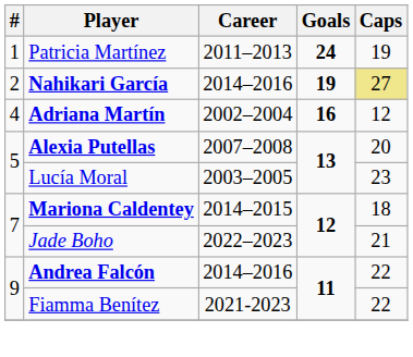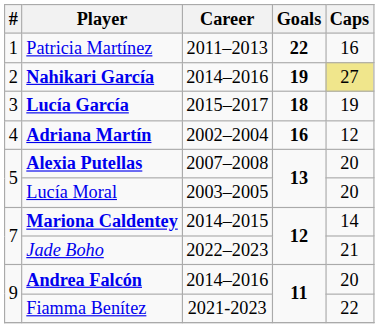 <table class="wikitable" style="text-align: center;">
 <tr>
 <th>#</th>
 <th>Player</th>
 <th>Career</th>
 <th>Goals</th>
 <th>Caps</th>
 </tr>
 <tr>
 <td>1</td>
 <td style="text-align:left;"><a href='#'>Patricia Martínez</a></td>
 <td>2011–2013</td>
-<td><strong>24</strong></td>
-<td>19</td>
+<td><strong>22</strong></td>
+<td>16</td>
 </tr>
 <tr>
 <td>2</td>
 <td style="text-align:left;"><strong><a href='#'>Nahikari García</a></strong></td>
 <td>2014–2016</td>
 <td><strong>19</strong></td>
 <td style="background: khaki;">27</td>
+</tr>
+<tr>
+<td>3</td>
+<td align="left"><strong><a href='#'>Lucía García</a></strong></td>
+<td>2015–2017</td>
+<td><strong>18</strong></td>
+<td>19</td>
 </tr>
 <tr>
 <td>4</td>
 <td style="text-align:left;"><strong><a href='#'>Adriana Martín</a></strong></td>
 <td>2002–2004</td>
 <td><strong>16</strong></td>
 <td>12</td>
 </tr>
 <tr>
 <td rowspan="2">5</td>
 <td align="left"><strong><a href='#'>Alexia Putellas</a></strong></td>
 <td>2007–2008</td>
 <td rowspan="2"><strong>13</strong></td>
 <td>20</td>
 </tr>
 <tr>
 <td align="left"><a href='#'>Lucía Moral</a></td>
 <td>2003–2005</td>
-<td>23</td>
+<td>20</td>
 </tr>
 <tr>
 <td rowspan="2">7</td>
 <td style="text-align:left;"><strong><a href='#'>Mariona Caldentey</a></strong></td>
 <td>2014–2015</td>
 <td rowspan="2"><strong>12</strong></td>
-<td>18</td>
+<td>14</td>
 </tr>
 <tr>
 <td style="text-align:left;"><em><a href='#'>Jade Boho</a></em></td>
 <td>2022–2023</td>
 <td>21</td>
 </tr>
 <tr>
 <td rowspan="2">9</td>
 <td align="left"><strong><a href='#'>Andrea Falcón</a></strong></td>
 <td>2014–2016</td>
 <td rowspan="2"><strong>11</strong></td>
-<td>22</td>
+<td>20</td>
 </tr>
 <tr>
 <td style="text-align:left;"><a href='#'>Fiamma Benítez</a></td>
 <td>2021-2023</td>
 <td>22</td>
 </tr>
 <tr>
 </tr>
 </table>
